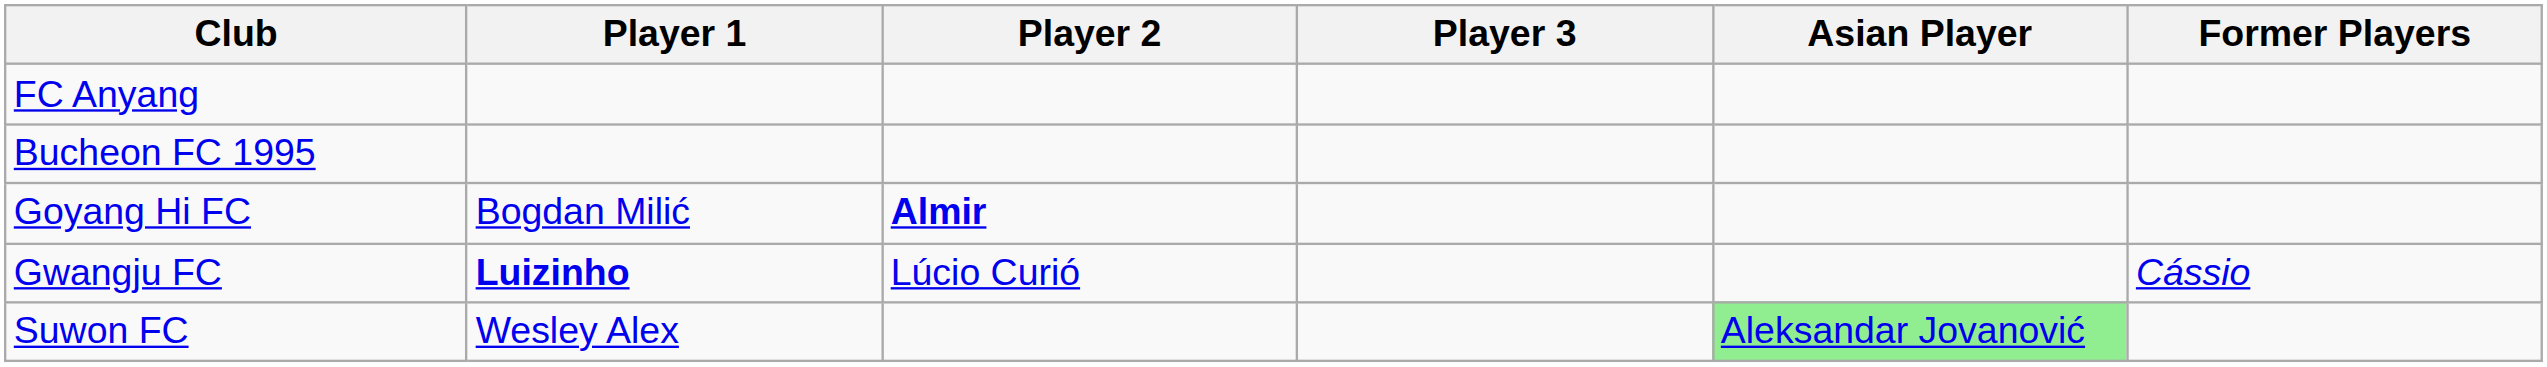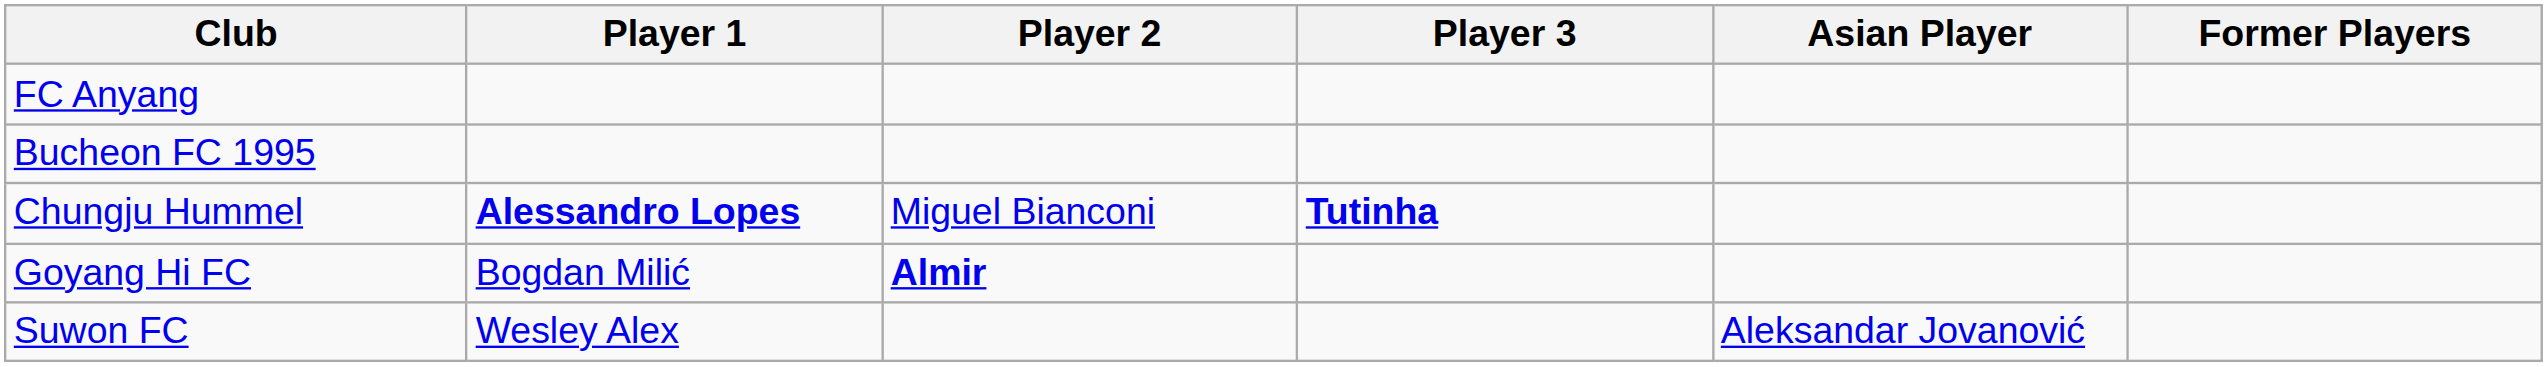 <table class="wikitable">
 <tr>
 <th style="width:190px;">Club</th>
 <th style="width:170px;">Player 1</th>
 <th style="width:170px;">Player 2</th>
 <th style="width:170px;">Player 3</th>
 <th style="width:170px;">Asian Player</th>
 <th style="width:170px;">Former Players</th>
 </tr>
 <tr>
 <td><a href='#'>FC Anyang</a></td>
 <td></td>
 <td></td>
 <td></td>
 <td></td>
 <td></td>
 </tr>
 <tr>
 <td><a href='#'>Bucheon FC 1995</a></td>
 <td></td>
 <td></td>
 <td></td>
 <td></td>
 <td></td>
 </tr>
 <tr>
+<td><a href='#'>Chungju Hummel</a></td>
+<td> <strong><a href='#'>Alessandro Lopes</a></strong></td>
+<td> <a href='#'>Miguel Bianconi</a></td>
+<td> <strong><a href='#'>Tutinha</a></strong></td>
+<td></td>
+<td></td>
+</tr>
+<tr>
 <td><a href='#'>Goyang Hi FC</a></td>
 <td> <a href='#'>Bogdan Milić</a></td>
 <td> <strong><a href='#'>Almir</a></strong></td>
 <td></td>
 <td></td>
 <td></td>
 </tr>
 <tr>
-<td><a href='#'>Gwangju FC</a></td>
-<td> <strong><a href='#'>Luizinho</a></strong></td>
-<td> <a href='#'>Lúcio Curió</a></td>
-<td></td>
-<td></td>
-<td> <em><a href='#'>Cássio</a></em></td>
-</tr>
-<tr>
 <td><a href='#'>Suwon FC</a></td>
 <td> <a href='#'>Wesley Alex</a></td>
 <td></td>
 <td></td>
-<td style="background: lightgreen;"> <a href='#'>Aleksandar Jovanović</a></td>
+<td> <a href='#'>Aleksandar Jovanović</a></td>
 <td></td>
 </tr>
 </table>
